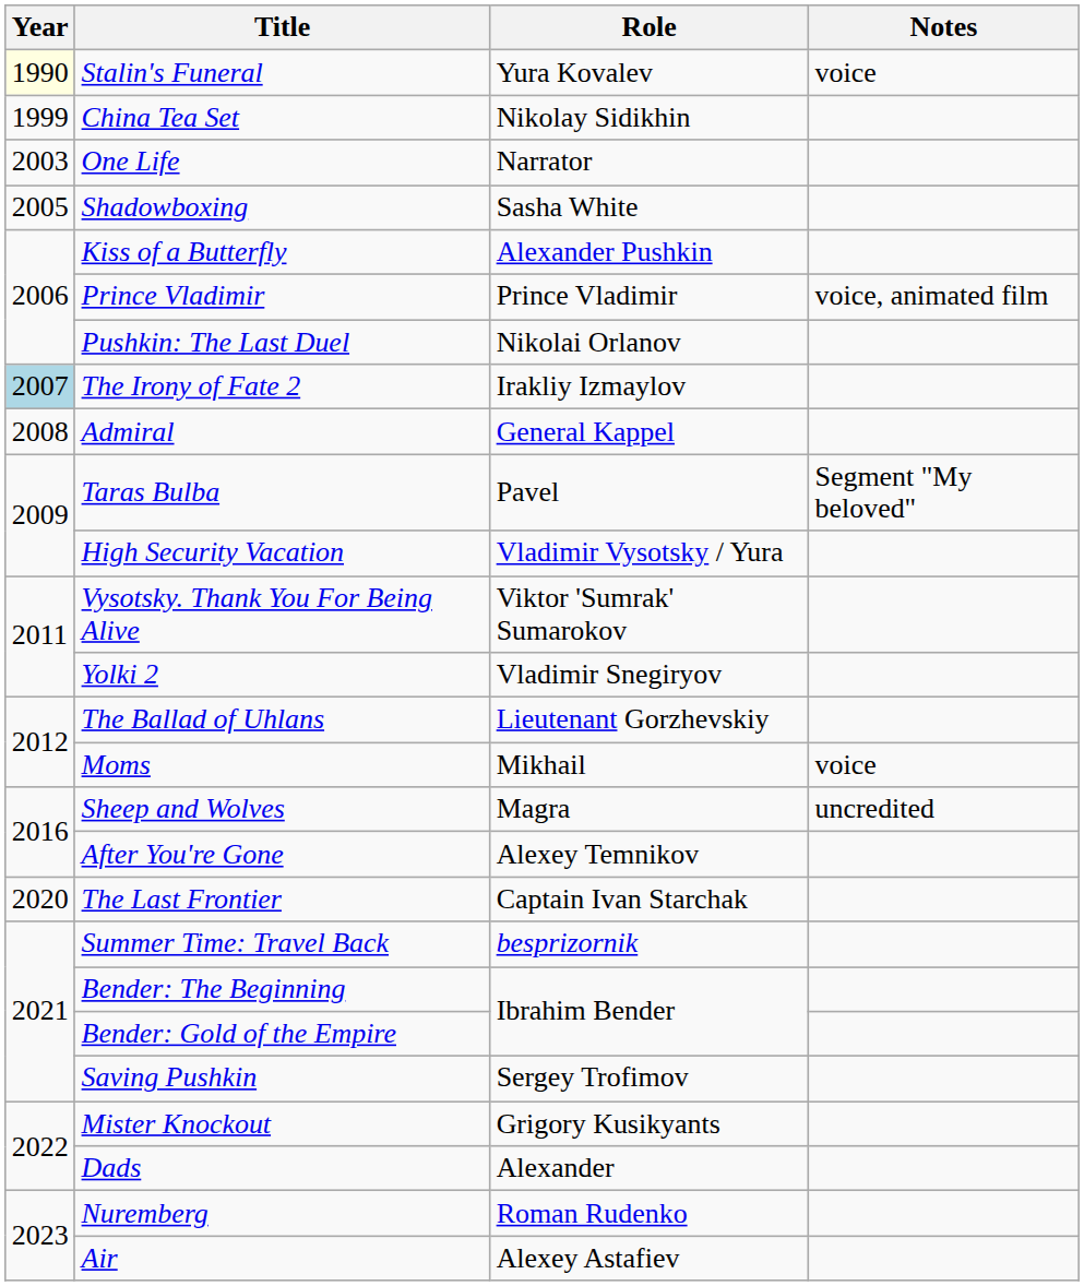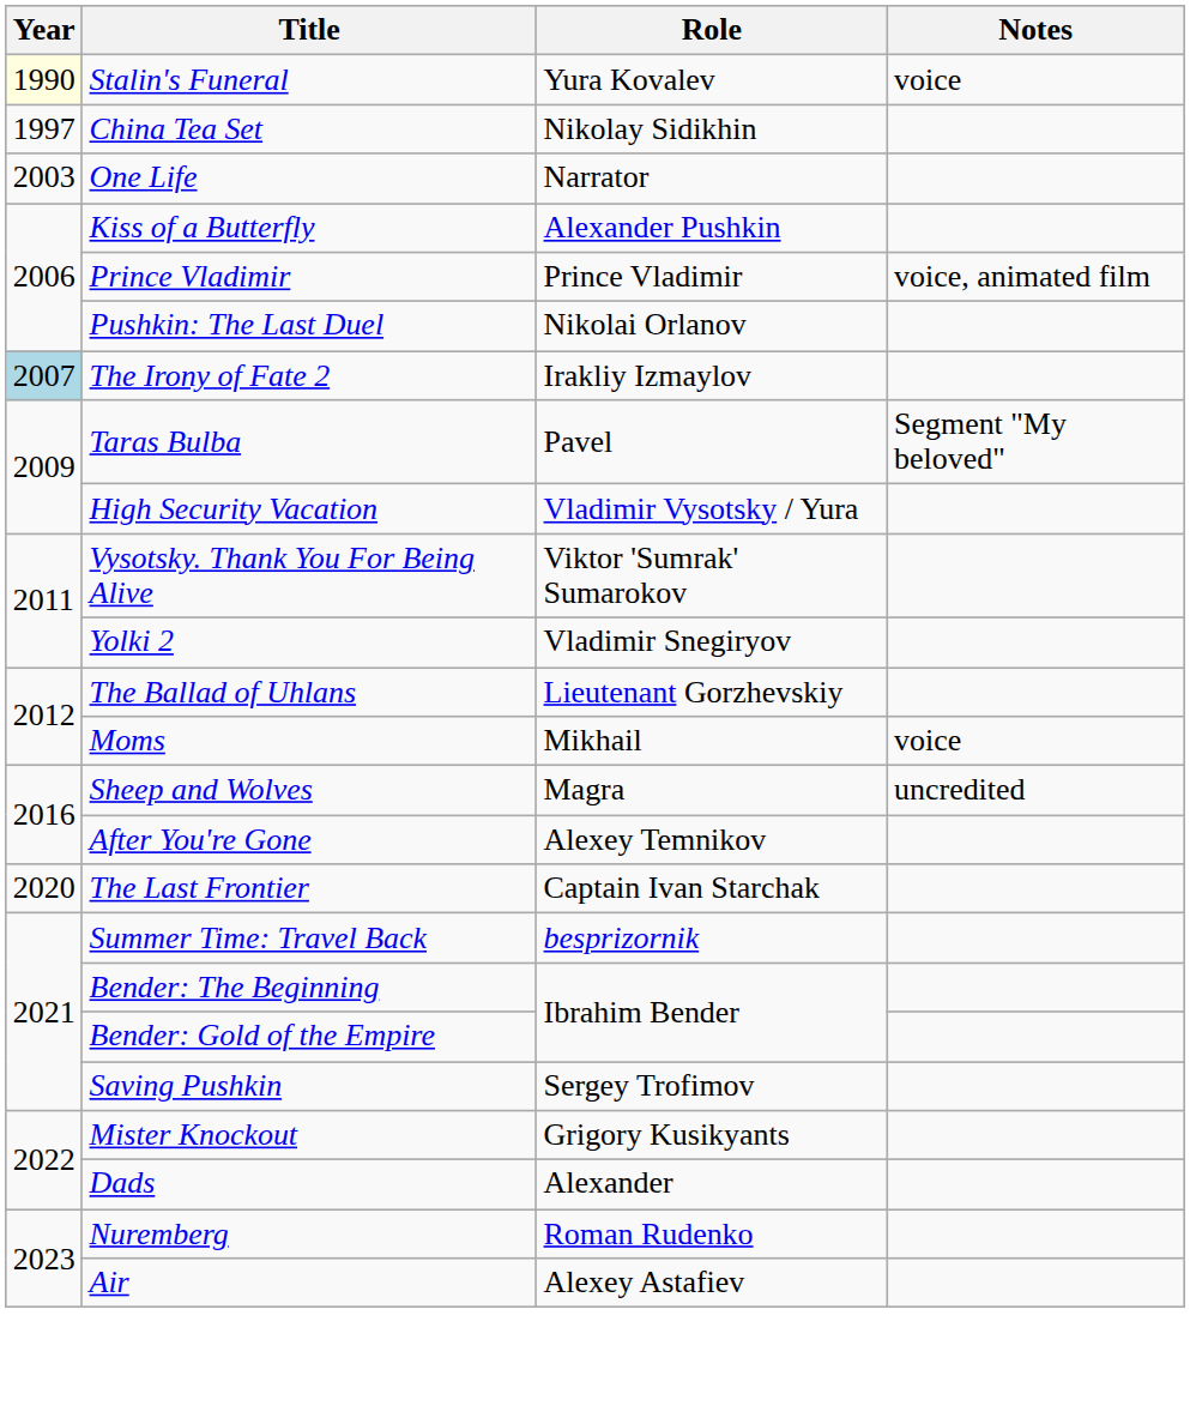 <table class="wikitable sortable">
 <tr>
 <th>Year</th>
 <th>Title</th>
 <th>Role</th>
 <th class="unsortable">Notes</th>
 </tr>
 <tr>
 <td style="background: lightyellow;">1990</td>
 <td><em><a href='#'>Stalin's Funeral</a></em></td>
 <td>Yura Kovalev</td>
 <td>voice</td>
 </tr>
 <tr>
-<td>1999</td>
+<td>1997</td>
 <td><em><a href='#'>China Tea Set</a></em></td>
 <td>Nikolay Sidikhin</td>
 <td></td>
 </tr>
 <tr>
 <td>2003</td>
 <td><em><a href='#'>One Life</a></em></td>
 <td>Narrator</td>
-<td></td>
-</tr>
-<tr>
-<td>2005</td>
-<td><em><a href='#'>Shadowboxing</a></em></td>
-<td>Sasha White</td>
 <td></td>
 </tr>
 <tr>
 <td rowspan="3">2006</td>
 <td><em><a href='#'>Kiss of a Butterfly</a></em></td>
 <td><a href='#'>Alexander Pushkin</a></td>
 <td></td>
 </tr>
 <tr>
 <td><em><a href='#'>Prince Vladimir</a></em></td>
 <td>Prince Vladimir</td>
 <td>voice, animated film</td>
 </tr>
 <tr>
 <td><em><a href='#'>Pushkin: The Last Duel</a></em></td>
 <td>Nikolai Orlanov</td>
 <td></td>
 </tr>
 <tr>
 <td style="background: lightblue;">2007</td>
 <td><em><a href='#'>The Irony of Fate 2</a></em></td>
 <td>Irakliy Izmaylov</td>
-<td></td>
-</tr>
-<tr>
-<td>2008</td>
-<td><em><a href='#'>Admiral</a></em></td>
-<td><a href='#'>General Kappel</a></td>
 <td></td>
 </tr>
 <tr>
 <td rowspan="2">2009</td>
 <td><em><a href='#'>Taras Bulba</a></em></td>
 <td>Pavel</td>
 <td>Segment "My beloved"</td>
 </tr>
 <tr>
 <td><em><a href='#'>High Security Vacation</a></em></td>
 <td><a href='#'>Vladimir Vysotsky</a> / Yura</td>
 <td></td>
 </tr>
 <tr>
 <td rowspan="2">2011</td>
 <td><em><a href='#'>Vysotsky. Thank You For Being Alive</a></em></td>
 <td>Viktor 'Sumrak' Sumarokov</td>
 <td></td>
 </tr>
 <tr>
 <td><em><a href='#'>Yolki 2</a></em></td>
 <td>Vladimir Snegiryov</td>
 <td></td>
 </tr>
 <tr>
 <td rowspan=2>2012</td>
 <td><em><a href='#'>The Ballad of Uhlans</a></em></td>
 <td><a href='#'>Lieutenant</a> Gorzhevskiy</td>
 <td></td>
 </tr>
 <tr>
 <td><em><a href='#'>Moms</a></em></td>
 <td>Mikhail</td>
 <td>voice</td>
 </tr>
 <tr>
 <td rowspan="2">2016</td>
 <td><em><a href='#'>Sheep and Wolves</a></em></td>
 <td>Magra</td>
 <td>uncredited</td>
 </tr>
 <tr>
 <td><em><a href='#'>After You're Gone</a></em></td>
 <td>Alexey Temnikov</td>
 <td></td>
 </tr>
 <tr>
 <td>2020</td>
 <td><em><a href='#'>The Last Frontier</a></em></td>
 <td>Captain Ivan Starchak</td>
 <td></td>
 </tr>
 <tr>
 <td rowspan="4">2021</td>
 <td><em><a href='#'>Summer Time: Travel Back</a></em></td>
 <td><em><a href='#'>besprizornik</a></em></td>
 <td></td>
 </tr>
 <tr>
 <td><em><a href='#'>Bender: The Beginning</a></em></td>
 <td rowspan="2">Ibrahim Bender</td>
 <td></td>
 </tr>
 <tr>
 <td><em><a href='#'>Bender: Gold of the Empire</a></em></td>
 <td></td>
 </tr>
 <tr>
 <td><em><a href='#'>Saving Pushkin</a></em></td>
 <td>Sergey Trofimov</td>
 <td></td>
 </tr>
 <tr>
 <td rowspan="2">2022</td>
 <td><em><a href='#'>Mister Knockout</a></em></td>
 <td>Grigory Kusikyants</td>
 <td></td>
 </tr>
 <tr>
 <td><em><a href='#'>Dads</a></em></td>
 <td>Alexander</td>
 <td></td>
 </tr>
 <tr>
 <td rowspan="2">2023</td>
 <td><em><a href='#'>Nuremberg</a></em></td>
 <td><a href='#'>Roman Rudenko</a></td>
 <td></td>
 </tr>
 <tr>
 <td><em><a href='#'>Air</a></em></td>
 <td>Alexey Astafiev</td>
 <td></td>
 </tr>
 </table>
